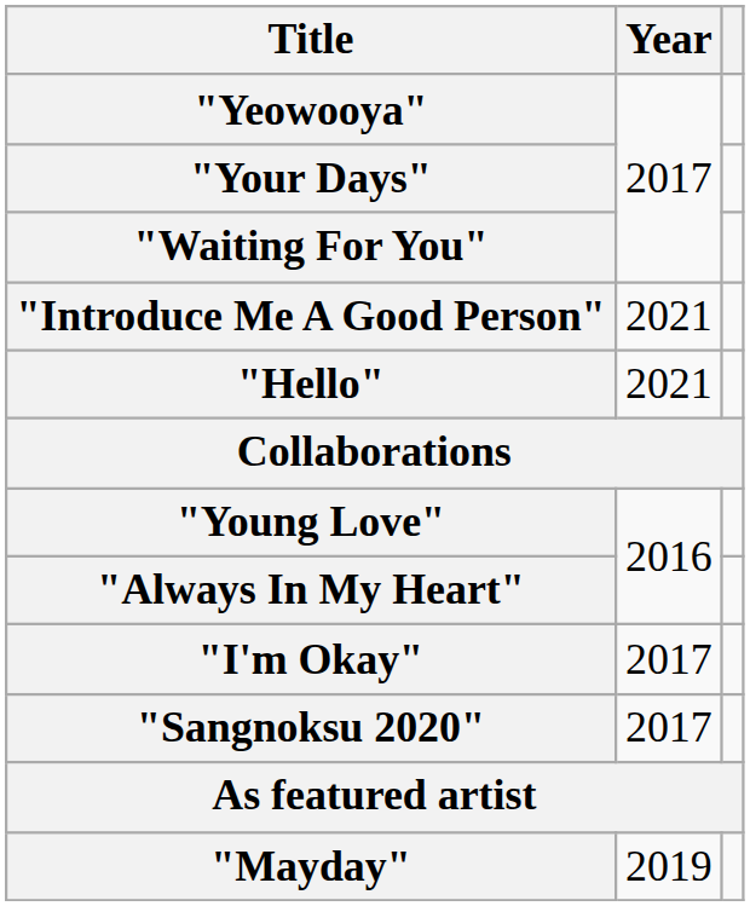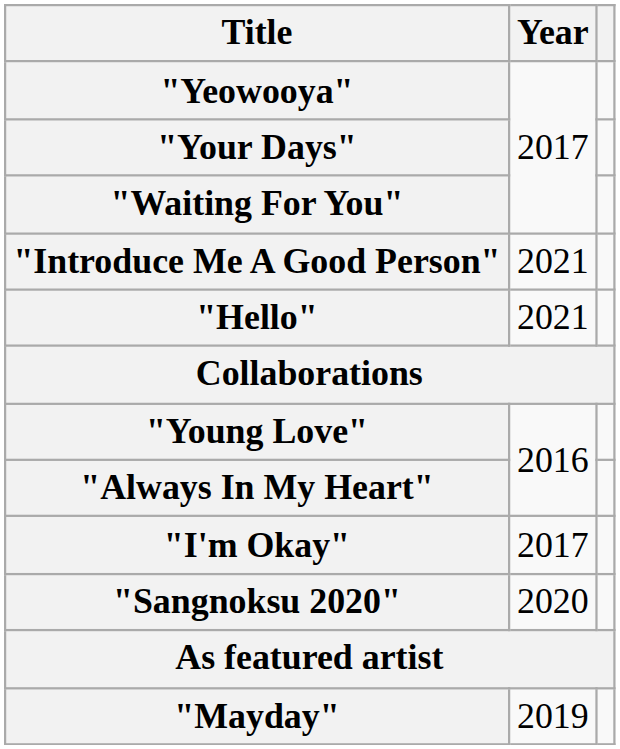 <table class="wikitable plainrowheaders" style="text-align:center">
 <tr>
 <th scope="col">Title</th>
 <th scope="col">Year</th>
 <th scope="col"></th>
 </tr>
 <tr>
 <th scope="row">"Yeowooya"<br></th>
 <td rowspan="3">2017</td>
 <td></td>
 </tr>
 <tr>
 <th scope="row">"Your Days"<br></th>
 <td></td>
 </tr>
 <tr>
 <th scope="row">"Waiting For You"<br></th>
 <td></td>
 </tr>
 <tr>
 <th scope="row">"Introduce Me A Good Person"<br></th>
 <td>2021</td>
 <td></td>
 </tr>
 <tr>
 <th scope="row">"Hello"</th>
 <td>2021</td>
 <td></td>
 </tr>
 <tr>
 <th colspan="3">Collaborations</th>
 </tr>
 <tr>
 <th scope="row">"Young Love"<br></th>
 <td rowspan="2">2016</td>
 <td></td>
 </tr>
 <tr>
 <th scope="row">"Always In My Heart"<br></th>
 <td></td>
 </tr>
 <tr>
 <th scope="row">"I'm Okay"<br></th>
 <td>2017</td>
 <td></td>
 </tr>
 <tr>
 <th scope="row">"Sangnoksu 2020"<br></th>
-<td>2017</td>
+<td>2020</td>
 <td></td>
 </tr>
 <tr>
 <th colspan="3">As featured artist</th>
 </tr>
 <tr>
 <th scope="row">"Mayday"<br></th>
 <td>2019</td>
 <td></td>
 </tr>
 </table>
